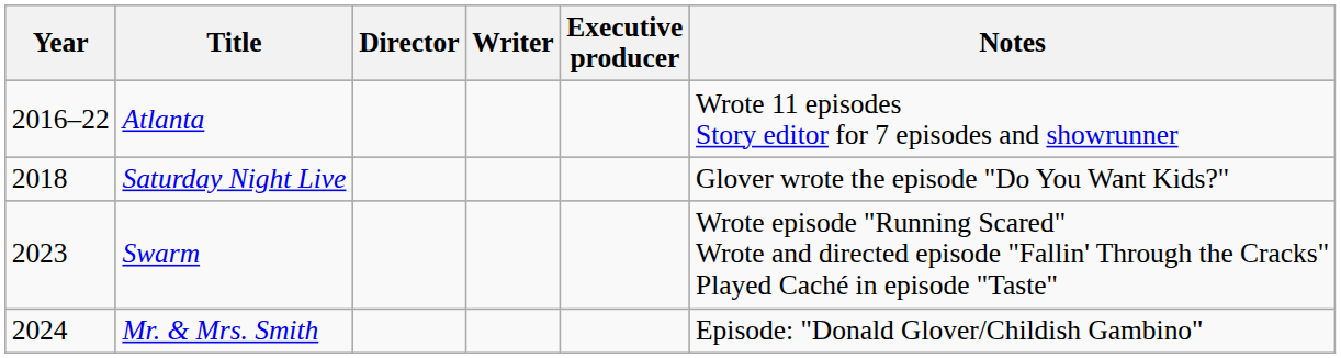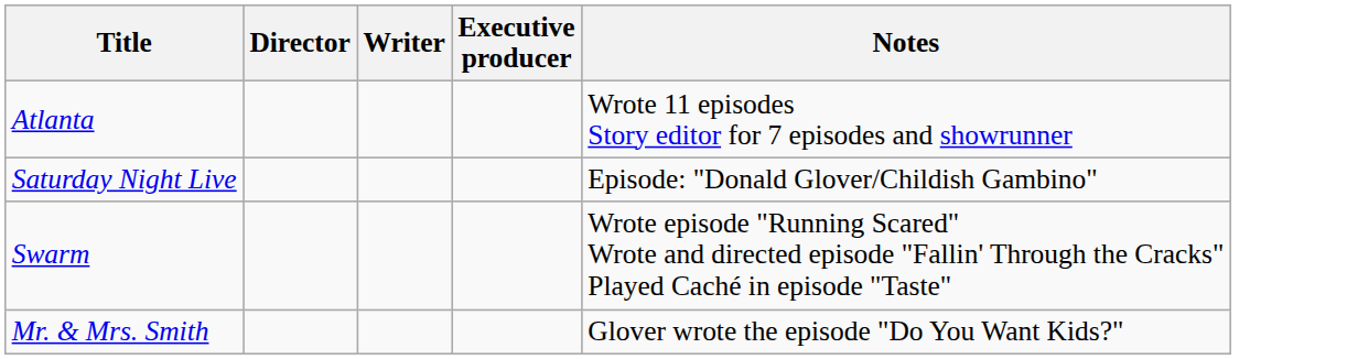 <table class="wikitable unsortable plainrowheaders">
 <tr>
-<th scope="col">Year</th>
 <th scope="col">Title</th>
 <th>Director</th>
 <th scope="col">Writer</th>
 <th scope="col">Executive <br> producer</th>
 <th scope="col" class="unsortable">Notes</th>
 </tr>
 <tr>
-<td>2016–22</td>
 <td><em><a href='#'>Atlanta</a></em></td>
 <td></td>
 <td></td>
 <td></td>
 <td>Wrote 11 episodes<br><a href='#'>Story editor</a> for 7 episodes and <a href='#'>showrunner</a></td>
 </tr>
 <tr>
-<td>2018</td>
 <td><em><a href='#'>Saturday Night Live</a></em></td>
 <td></td>
 <td></td>
 <td></td>
-<td>Glover wrote the episode "Do You Want Kids?"</td>
+<td>Episode: "Donald Glover/Childish Gambino"</td>
 </tr>
 <tr>
-<td>2023</td>
 <td><em><a href='#'>Swarm</a></em></td>
 <td></td>
 <td></td>
 <td></td>
 <td>Wrote episode "Running Scared"<br>Wrote and directed episode "Fallin' Through the Cracks"<br>Played Caché in episode "Taste"</td>
 </tr>
 <tr>
-<td>2024</td>
 <td><em><a href='#'>Mr. & Mrs. Smith</a></em></td>
 <td></td>
 <td></td>
 <td></td>
-<td>Episode: "Donald Glover/Childish Gambino"</td>
+<td>Glover wrote the episode "Do You Want Kids?"</td>
 </tr>
 </table>
